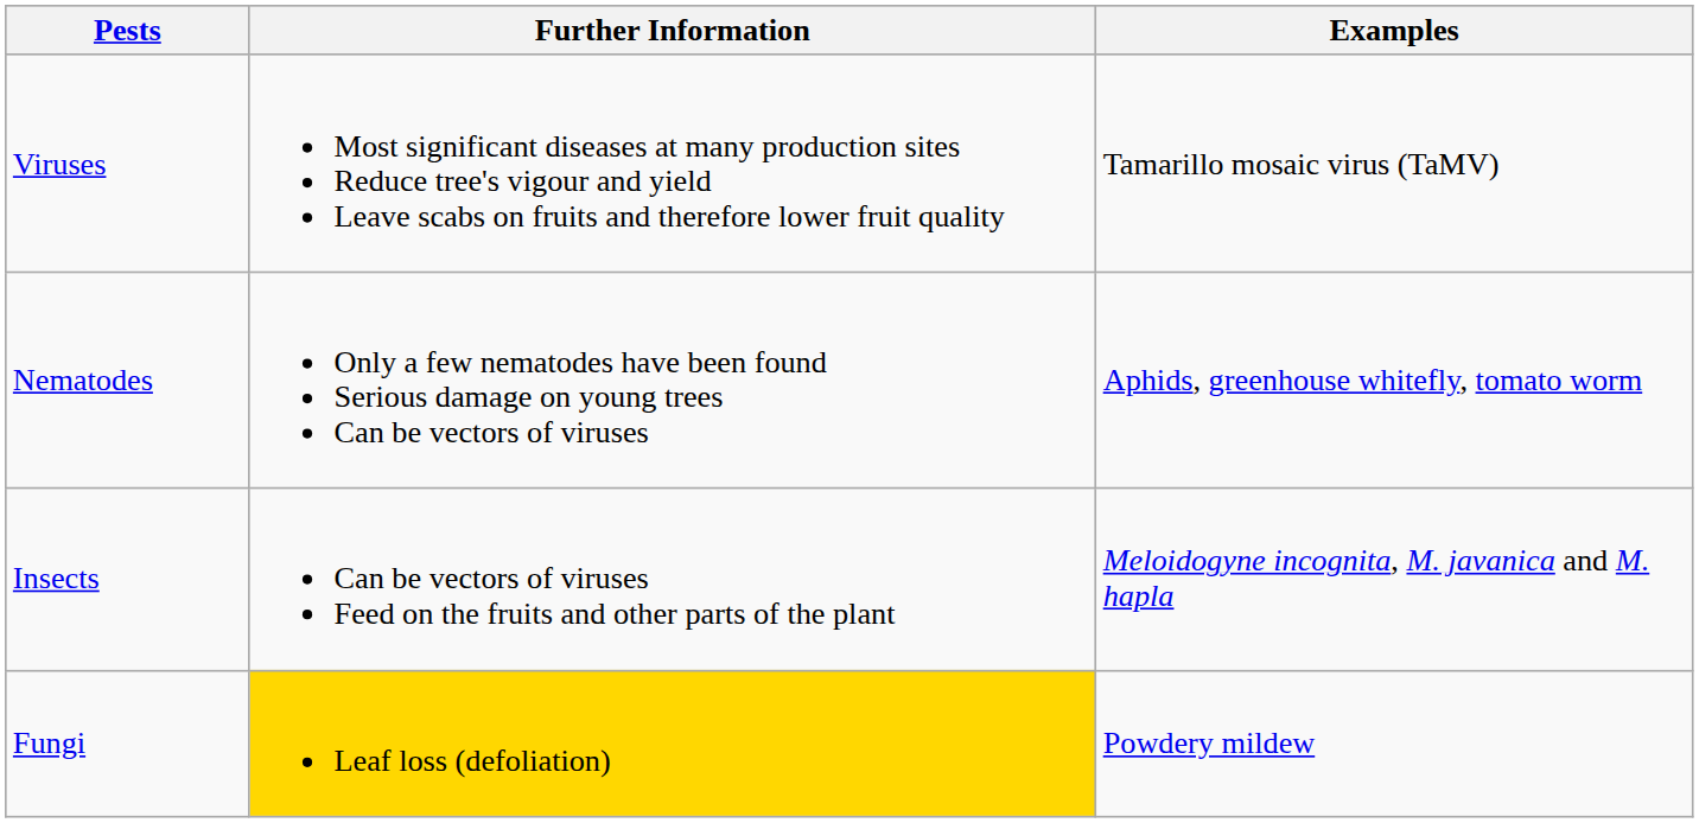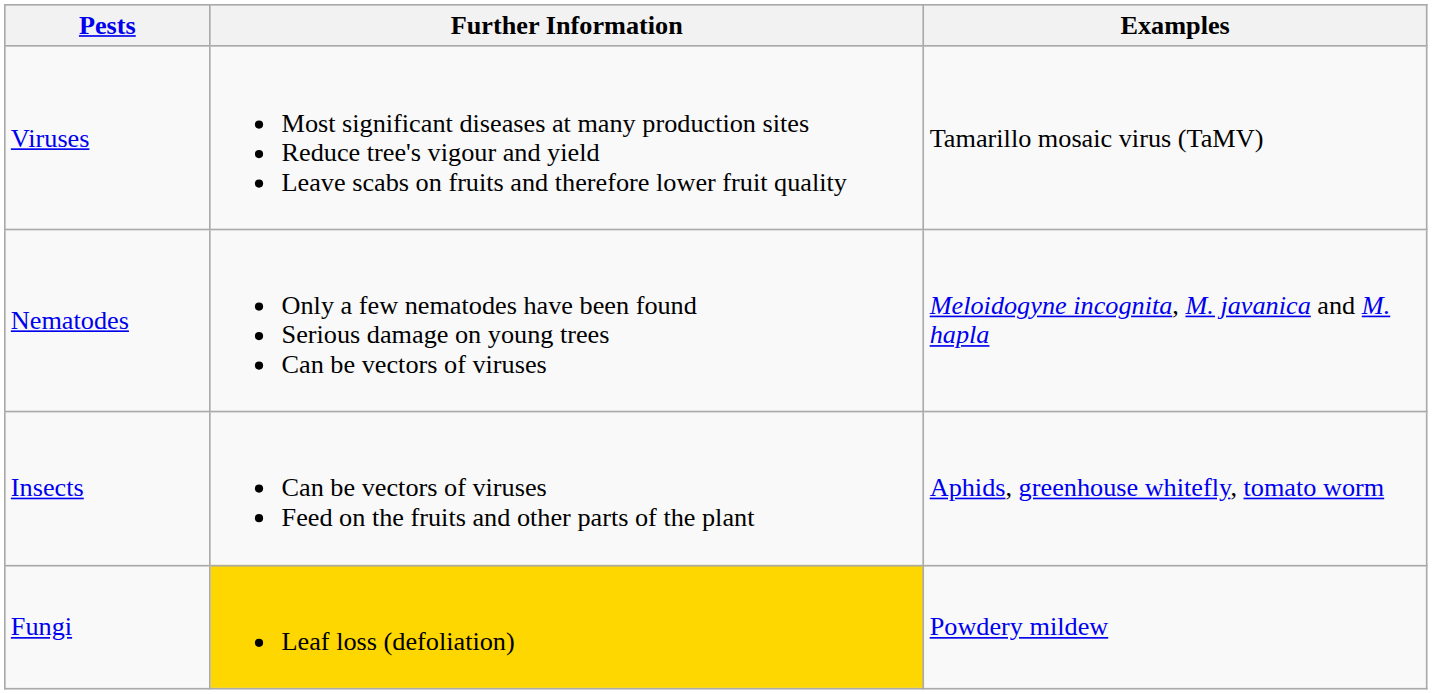 <table class="wikitable" border="2">
 <tr>
 <th style="width:100pt;"><a href='#'>Pests</a></th>
 <th style="width:400pt;">Further Information</th>
 <th style="width:280pt;">Examples</th>
 </tr>
 <tr>
 <td><a href='#'>Viruses</a></td>
 <td><br><ul><li>Most significant diseases at many production sites</li><li>Reduce tree's vigour and yield</li><li>Leave scabs on fruits and therefore lower fruit quality</li></ul></td>
 <td>Tamarillo mosaic virus (TaMV)</td>
 </tr>
 <tr>
 <td><a href='#'>Nematodes</a></td>
 <td><br><ul><li>Only a few nematodes have been found</li><li>Serious damage on young trees</li><li>Can be vectors of viruses</li></ul></td>
-<td><a href='#'>Aphids</a>, <a href='#'>greenhouse whitefly</a>, <a href='#'>tomato worm</a></td>
+<td><em><a href='#'>Meloidogyne incognita</a></em>, <em><a href='#'>M. javanica</a></em> and <em><a href='#'>M. hapla</a></em></td>
 </tr>
 <tr>
 <td><a href='#'>Insects</a></td>
 <td><br><ul><li>Can be vectors of viruses</li><li>Feed on the fruits and other parts of the plant</li></ul></td>
-<td><em><a href='#'>Meloidogyne incognita</a></em>, <em><a href='#'>M. javanica</a></em> and <em><a href='#'>M. hapla</a></em></td>
+<td><a href='#'>Aphids</a>, <a href='#'>greenhouse whitefly</a>, <a href='#'>tomato worm</a></td>
 </tr>
 <tr>
 <td><a href='#'>Fungi</a></td>
 <td style="background: gold;"><br><ul><li>Leaf loss (defoliation)</li></ul></td>
 <td><a href='#'>Powdery mildew</a></td>
 </tr>
 </table>
